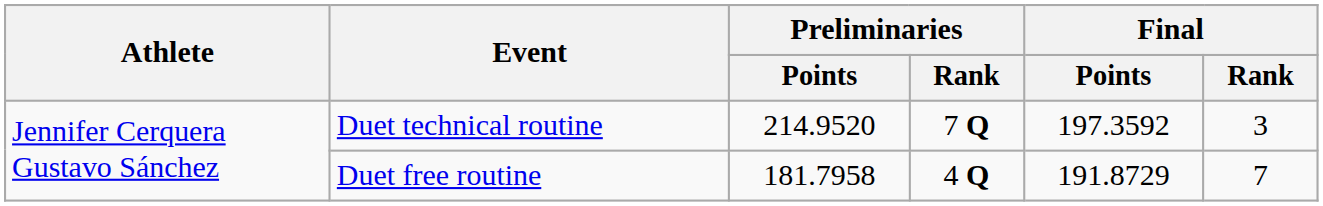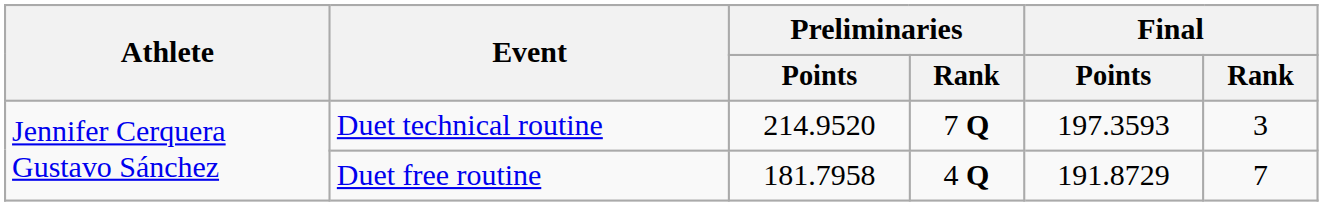 <table class="wikitable" style="text-align:center; font-size:90%; width:50%;">
 <tr>
 <th rowspan="2">Athlete</th>
 <th rowspan="2">Event</th>
 <th colspan="2">Preliminaries</th>
 <th colspan="2">Final</th>
 </tr>
 <tr style="font-size:95%">
 <th>Points</th>
 <th>Rank</th>
 <th>Points</th>
 <th>Rank</th>
 </tr>
 <tr>
 <td align=left rowspan=2><a href='#'>Jennifer Cerquera</a><br><a href='#'>Gustavo Sánchez</a></td>
 <td align=left><a href='#'>Duet technical routine</a></td>
 <td>214.9520</td>
 <td>7 <strong>Q</strong></td>
-<td>197.3592</td>
+<td>197.3593</td>
 <td>3</td>
 </tr>
 <tr>
 <td align=left><a href='#'>Duet free routine</a></td>
 <td>181.7958</td>
 <td>4 <strong>Q</strong></td>
 <td>191.8729</td>
 <td>7</td>
 </tr>
 </table>
